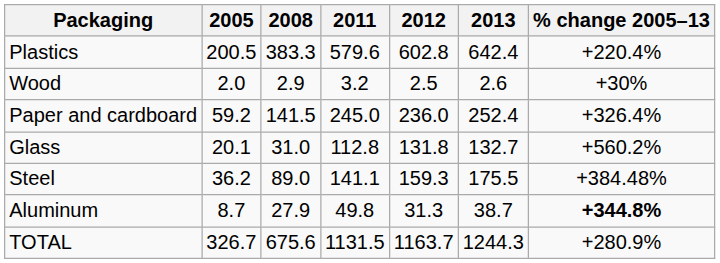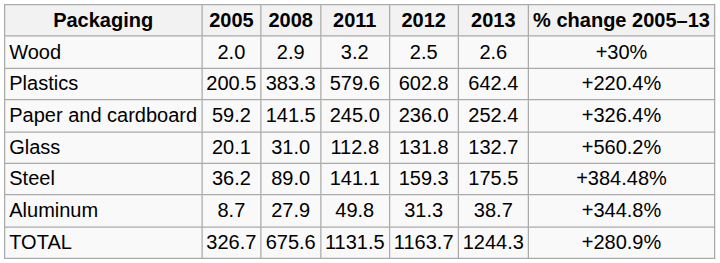 <table class="wikitable">
 <tr>
 <th>Packaging</th>
 <th>2005</th>
 <th>2008</th>
 <th>2011</th>
 <th>2012</th>
 <th>2013</th>
 <th>% change 2005–13</th>
 </tr>
 <tr>
+<td>Wood</td>
+<td align="center">2.0</td>
+<td align="center">2.9</td>
+<td align="center">3.2</td>
+<td align="center">2.5</td>
+<td align="center">2.6</td>
+<td align="center">+30%</td>
+</tr>
+<tr>
 <td>Plastics</td>
 <td align="center">200.5</td>
 <td align="center">383.3</td>
 <td align="center">579.6</td>
 <td align="center">602.8</td>
 <td align="center">642.4</td>
 <td align="center">+220.4%</td>
-</tr>
-<tr>
-<td>Wood</td>
-<td align="center">2.0</td>
-<td align="center">2.9</td>
-<td align="center">3.2</td>
-<td align="center">2.5</td>
-<td align="center">2.6</td>
-<td align="center">+30%</td>
 </tr>
 <tr>
 <td>Paper and cardboard</td>
 <td align="center">59.2</td>
 <td align="center">141.5</td>
 <td align="center">245.0</td>
 <td align="center">236.0</td>
 <td align="center">252.4</td>
 <td align="center">+326.4%</td>
 </tr>
 <tr>
 <td>Glass</td>
 <td align="center">20.1</td>
 <td align="center">31.0</td>
 <td align="center">112.8</td>
 <td align="center">131.8</td>
 <td align="center">132.7</td>
 <td align="center">+560.2%</td>
 </tr>
 <tr>
 <td>Steel</td>
 <td align="center">36.2</td>
 <td align="center">89.0</td>
 <td align="center">141.1</td>
 <td align="center">159.3</td>
 <td align="center">175.5</td>
 <td align="center">+384.48%</td>
 </tr>
 <tr>
 <td>Aluminum</td>
 <td align="center">8.7</td>
 <td align="center">27.9</td>
 <td align="center">49.8</td>
 <td align="center">31.3</td>
 <td align="center">38.7</td>
-<td align="center"><strong>+344.8%</strong></td>
+<td align="center">+344.8%</td>
 </tr>
 <tr>
 <td>TOTAL</td>
 <td align="center">326.7</td>
 <td align="center">675.6</td>
 <td align="center">1131.5</td>
 <td align="center">1163.7</td>
 <td align="center">1244.3</td>
 <td align="center">+280.9%</td>
 </tr>
 </table>
